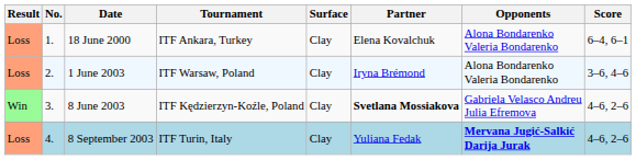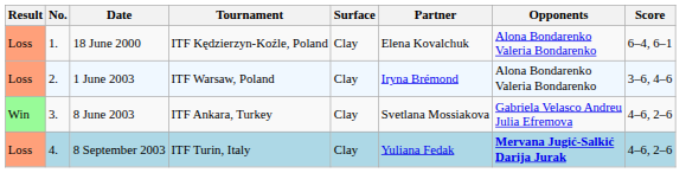 <table class="sortable wikitable" style=font-size:97%>
 <tr>
 <th>Result</th>
 <th>No.</th>
 <th>Date</th>
 <th>Tournament</th>
 <th>Surface</th>
 <th>Partner</th>
 <th>Opponents</th>
 <th class="unsortable">Score</th>
 </tr>
 <tr>
 <td bgcolor="FFA07A">Loss</td>
 <td>1.</td>
 <td>18 June 2000</td>
-<td>ITF Ankara, Turkey</td>
+<td>ITF Kędzierzyn-Koźle, Poland</td>
 <td>Clay</td>
 <td> Elena Kovalchuk</td>
 <td> <a href='#'>Alona Bondarenko</a> <br>  <a href='#'>Valeria Bondarenko</a></td>
 <td>6–4, 6–1</td>
 </tr>
 <tr bgcolor="#f0f8ff">
 <td bgcolor="FFA07A">Loss</td>
 <td>2.</td>
 <td>1 June 2003</td>
 <td>ITF Warsaw, Poland</td>
 <td>Clay</td>
 <td> <a href='#'>Iryna Brémond</a></td>
 <td> Alona Bondarenko <br>  Valeria Bondarenko</td>
 <td>3–6, 4–6</td>
 </tr>
 <tr>
 <td bgcolor="98FB98">Win</td>
 <td>3.</td>
 <td>8 June 2003</td>
-<td>ITF Kędzierzyn-Koźle, Poland</td>
+<td>ITF Ankara, Turkey</td>
 <td>Clay</td>
-<td><strong> Svetlana Mossiakova</strong></td>
+<td> Svetlana Mossiakova</td>
 <td> <a href='#'>Gabriela Velasco Andreu</a> <br>  <a href='#'>Julia Efremova</a></td>
 <td>4–6, 2–6</td>
 </tr>
 <tr style="background:lightblue;">
 <td bgcolor="FFA07A">Loss</td>
 <td>4.</td>
 <td>8 September 2003</td>
 <td>ITF Turin, Italy</td>
 <td>Clay</td>
 <td> <a href='#'>Yuliana Fedak</a></td>
 <td><strong> <a href='#'>Mervana Jugić-Salkić</a> <br>  <a href='#'>Darija Jurak</a></strong></td>
 <td>4–6, 2–6</td>
 </tr>
 </table>
